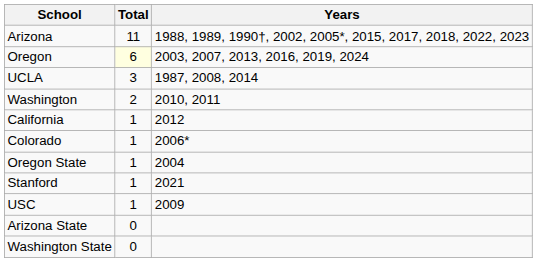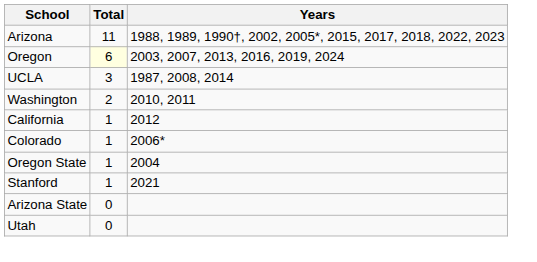 <table class="wikitable sortable">
 <tr>
 <th>School</th>
 <th>Total</th>
 <th>Years</th>
 </tr>
 <tr>
 <td>Arizona</td>
 <td align=center>11</td>
 <td>1988, 1989, 1990†, 2002, 2005*, 2015, 2017, 2018, 2022, 2023</td>
 </tr>
 <tr>
 <td>Oregon</td>
 <td align=center style="background: lightyellow;">6</td>
 <td>2003, 2007, 2013, 2016, 2019, 2024</td>
 </tr>
 <tr>
 <td>UCLA</td>
 <td align=center>3</td>
 <td>1987, 2008, 2014</td>
 </tr>
 <tr>
 <td>Washington</td>
 <td align=center>2</td>
 <td>2010, 2011</td>
 </tr>
 <tr>
 <td>California</td>
 <td align="center">1</td>
 <td>2012</td>
 </tr>
 <tr>
 <td>Colorado</td>
 <td align=center>1</td>
 <td>2006*</td>
 </tr>
 <tr>
 <td>Oregon State</td>
 <td align=center>1</td>
 <td>2004</td>
 </tr>
 <tr>
 <td>Stanford</td>
 <td align=center>1</td>
 <td>2021</td>
 </tr>
 <tr>
-<td>USC</td>
-<td align="center">1</td>
-<td>2009</td>
-</tr>
-<tr>
 <td>Arizona State</td>
 <td align=center>0</td>
 <td></td>
 </tr>
 <tr>
-<td>Washington State</td>
+<td>Utah</td>
 <td align=center>0</td>
 <td></td>
 </tr>
 </table>
